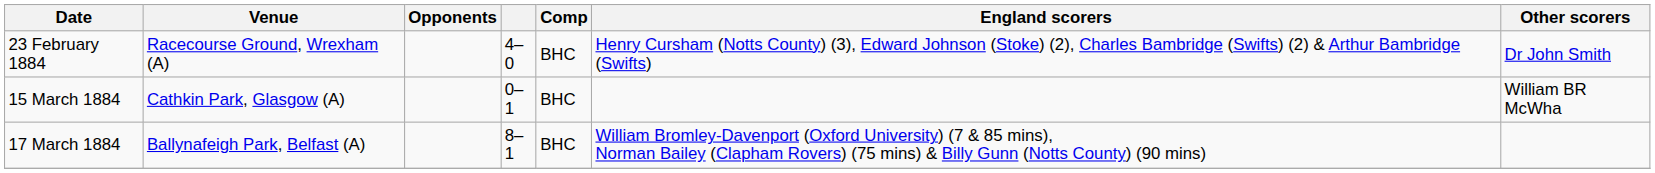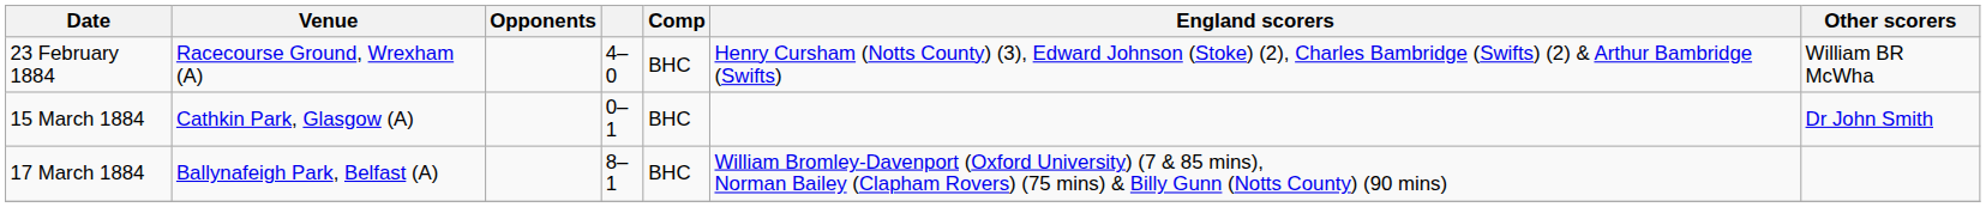 <table class="wikitable">
 <tr>
 <th>Date</th>
 <th>Venue</th>
 <th>Opponents</th>
 <th></th>
 <th>Comp</th>
 <th>England scorers</th>
 <th>Other scorers</th>
 </tr>
 <tr>
 <td>23 February 1884</td>
 <td><a href='#'>Racecourse Ground</a>, <a href='#'>Wrexham</a> (A)</td>
 <td></td>
 <td>4–0</td>
 <td>BHC</td>
 <td><a href='#'>Henry Cursham</a> (<a href='#'>Notts County</a>) (3), <a href='#'>Edward Johnson</a> (<a href='#'>Stoke</a>) (2), <a href='#'>Charles Bambridge</a> (<a href='#'>Swifts</a>) (2) & <a href='#'>Arthur Bambridge</a> (<a href='#'>Swifts</a>)</td>
-<td><a href='#'>Dr John Smith</a></td>
+<td>William BR McWha</td>
 </tr>
 <tr>
 <td>15 March 1884</td>
 <td><a href='#'>Cathkin Park</a>, <a href='#'>Glasgow</a> (A)</td>
 <td></td>
 <td>0–1</td>
 <td>BHC</td>
 <td></td>
-<td>William BR McWha</td>
+<td><a href='#'>Dr John Smith</a></td>
 </tr>
 <tr>
 <td>17 March 1884</td>
 <td><a href='#'>Ballynafeigh Park</a>, <a href='#'>Belfast</a> (A)</td>
 <td></td>
 <td>8–1</td>
 <td>BHC</td>
 <td><a href='#'>William Bromley-Davenport</a> (<a href='#'>Oxford University</a>) (7 & 85 mins),<br><a href='#'>Norman Bailey</a> (<a href='#'>Clapham Rovers</a>) (75 mins) & <a href='#'>Billy Gunn</a> (<a href='#'>Notts County</a>) (90 mins)</td>
 <td></td>
 </tr>
 <tr>
 </tr>
 </table>
